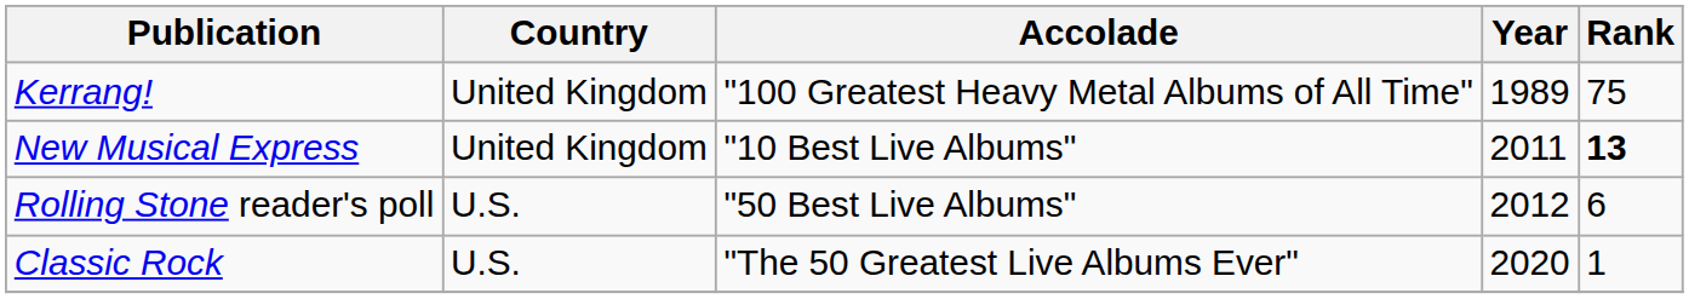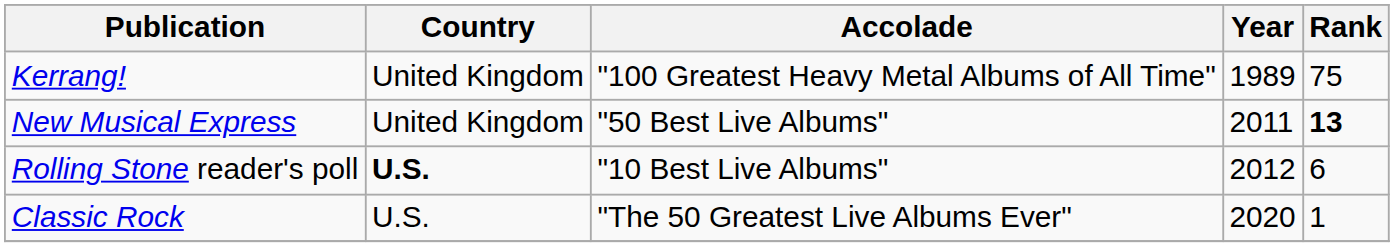 <table class="wikitable sortable">
 <tr>
 <th>Publication</th>
 <th>Country</th>
 <th>Accolade</th>
 <th>Year</th>
 <th style="text-align:center;">Rank</th>
 </tr>
 <tr>
 <td><em><a href='#'>Kerrang!</a></em></td>
 <td>United Kingdom</td>
 <td>"100 Greatest Heavy Metal Albums of All Time"</td>
 <td>1989</td>
 <td>75</td>
 </tr>
 <tr>
 <td><em><a href='#'>New Musical Express</a></em></td>
 <td>United Kingdom</td>
-<td>"10 Best Live Albums"</td>
+<td>"50 Best Live Albums"</td>
 <td>2011</td>
 <td><strong>13</strong></td>
 </tr>
 <tr>
 <td><em><a href='#'>Rolling Stone</a></em> reader's poll</td>
-<td>U.S.</td>
-<td>"50 Best Live Albums"</td>
+<td><strong>U.S.</strong></td>
+<td>"10 Best Live Albums"</td>
 <td>2012</td>
 <td>6</td>
 </tr>
 <tr>
 <td><em><a href='#'>Classic Rock</a></em></td>
 <td>U.S.</td>
 <td>"The 50 Greatest Live Albums Ever"</td>
 <td>2020</td>
 <td>1</td>
 </tr>
 <tr>
 </tr>
 </table>
